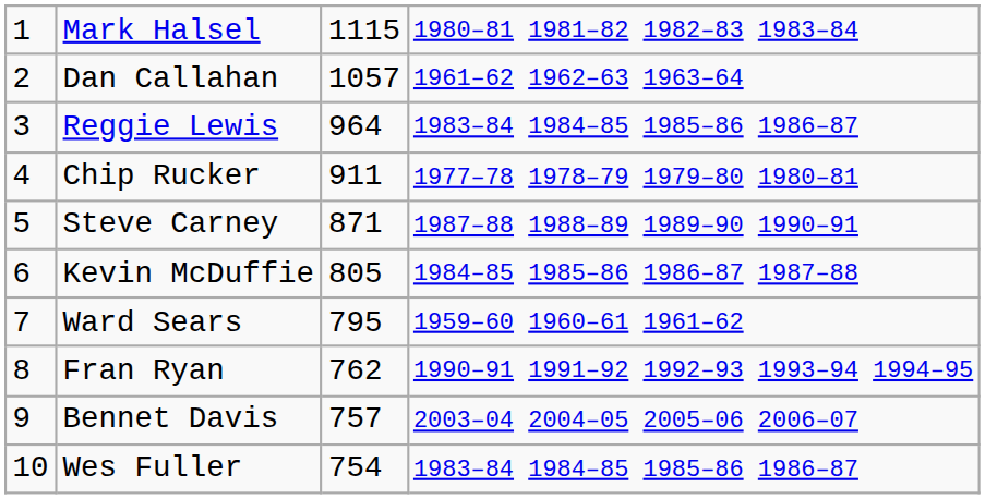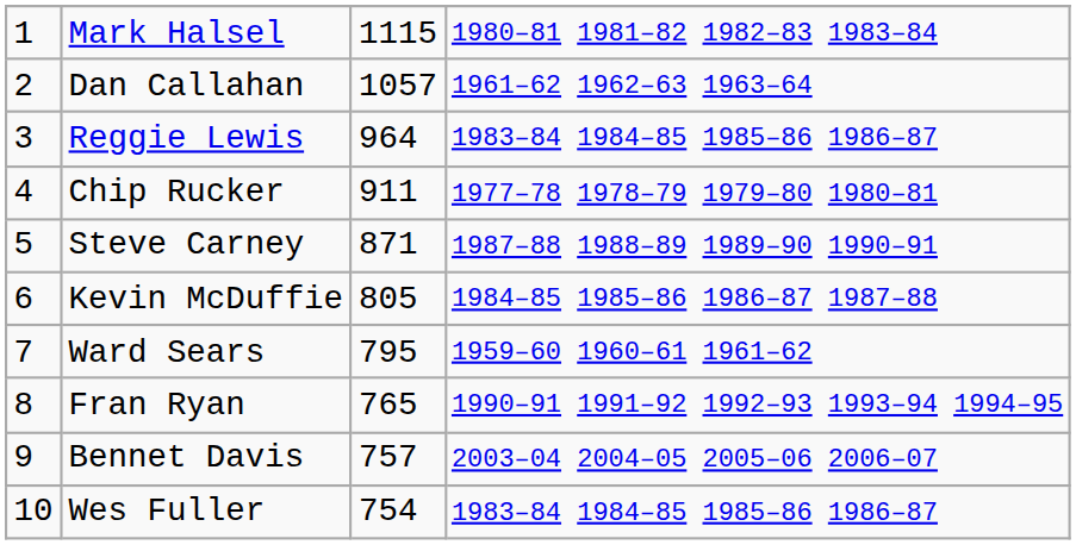 <table class="wikitable">
 <tr>
 </tr>
 <tr>
 <td>1</td>
 <td><a href='#'>Mark Halsel</a></td>
 <td>1115</td>
 <td style="font-size:80%;"><a href='#'>1980–81</a> <a href='#'>1981–82</a> <a href='#'>1982–83</a> <a href='#'>1983–84</a></td>
 </tr>
 <tr>
 <td>2</td>
 <td>Dan Callahan</td>
 <td>1057</td>
 <td style="font-size:80%;"><a href='#'>1961–62</a> <a href='#'>1962–63</a> <a href='#'>1963–64</a></td>
 </tr>
 <tr>
 <td>3</td>
 <td><a href='#'>Reggie Lewis</a></td>
 <td>964</td>
 <td style="font-size:80%;"><a href='#'>1983–84</a> <a href='#'>1984–85</a> <a href='#'>1985–86</a> <a href='#'>1986–87</a></td>
 </tr>
 <tr>
 <td>4</td>
 <td>Chip Rucker</td>
 <td>911</td>
 <td style="font-size:80%;"><a href='#'>1977–78</a> <a href='#'>1978–79</a> <a href='#'>1979–80</a> <a href='#'>1980–81</a></td>
 </tr>
 <tr>
 <td>5</td>
 <td>Steve Carney</td>
 <td>871</td>
 <td style="font-size:80%;"><a href='#'>1987–88</a> <a href='#'>1988–89</a> <a href='#'>1989–90</a> <a href='#'>1990–91</a></td>
 </tr>
 <tr>
 <td>6</td>
 <td>Kevin McDuffie</td>
 <td>805</td>
 <td style="font-size:80%;"><a href='#'>1984–85</a> <a href='#'>1985–86</a> <a href='#'>1986–87</a> <a href='#'>1987–88</a></td>
 </tr>
 <tr>
 <td>7</td>
 <td>Ward Sears</td>
 <td>795</td>
 <td style="font-size:80%;"><a href='#'>1959–60</a> <a href='#'>1960–61</a> <a href='#'>1961–62</a></td>
 </tr>
 <tr>
 <td>8</td>
 <td>Fran Ryan</td>
-<td>762</td>
+<td>765</td>
 <td style="font-size:80%;"><a href='#'>1990–91</a> <a href='#'>1991–92</a> <a href='#'>1992–93</a> <a href='#'>1993–94</a> <a href='#'>1994–95</a></td>
 </tr>
 <tr>
 <td>9</td>
 <td>Bennet Davis</td>
 <td>757</td>
 <td style="font-size:80%;"><a href='#'>2003–04</a> <a href='#'>2004–05</a> <a href='#'>2005–06</a> <a href='#'>2006–07</a></td>
 </tr>
 <tr>
 <td>10</td>
 <td>Wes Fuller</td>
 <td>754</td>
 <td style="font-size:80%;"><a href='#'>1983–84</a> <a href='#'>1984–85</a> <a href='#'>1985–86</a> <a href='#'>1986–87</a></td>
 </tr>
 </table>
